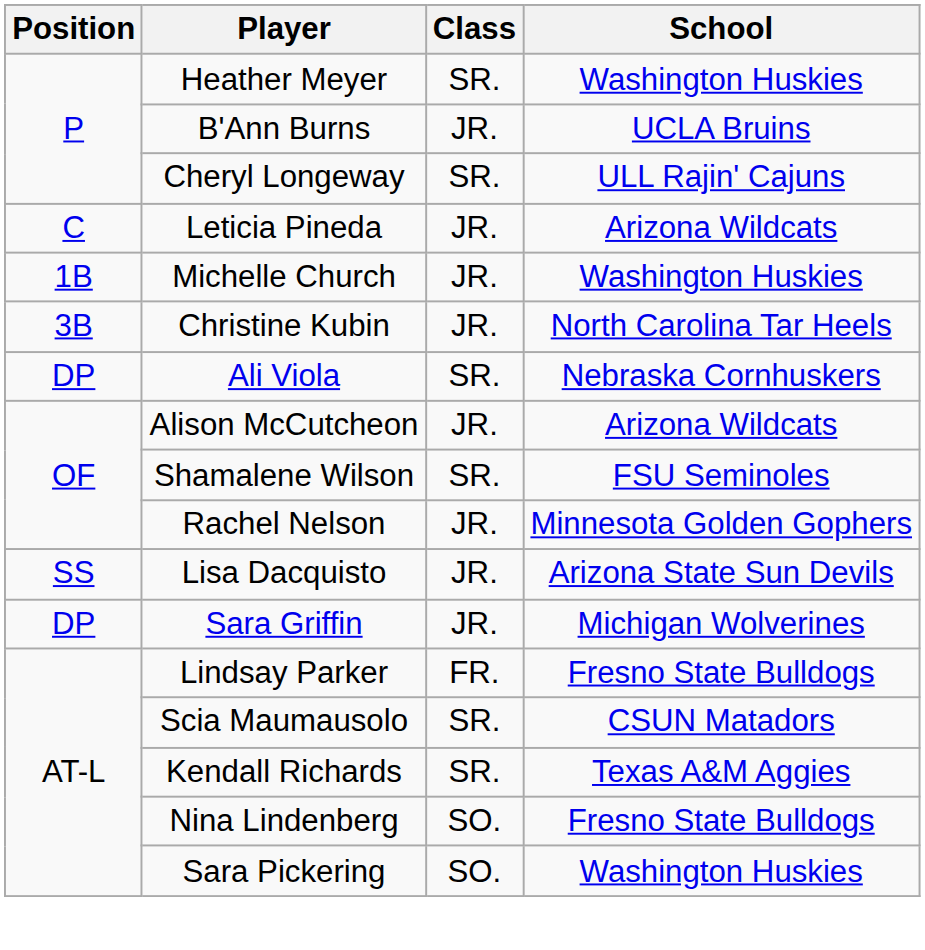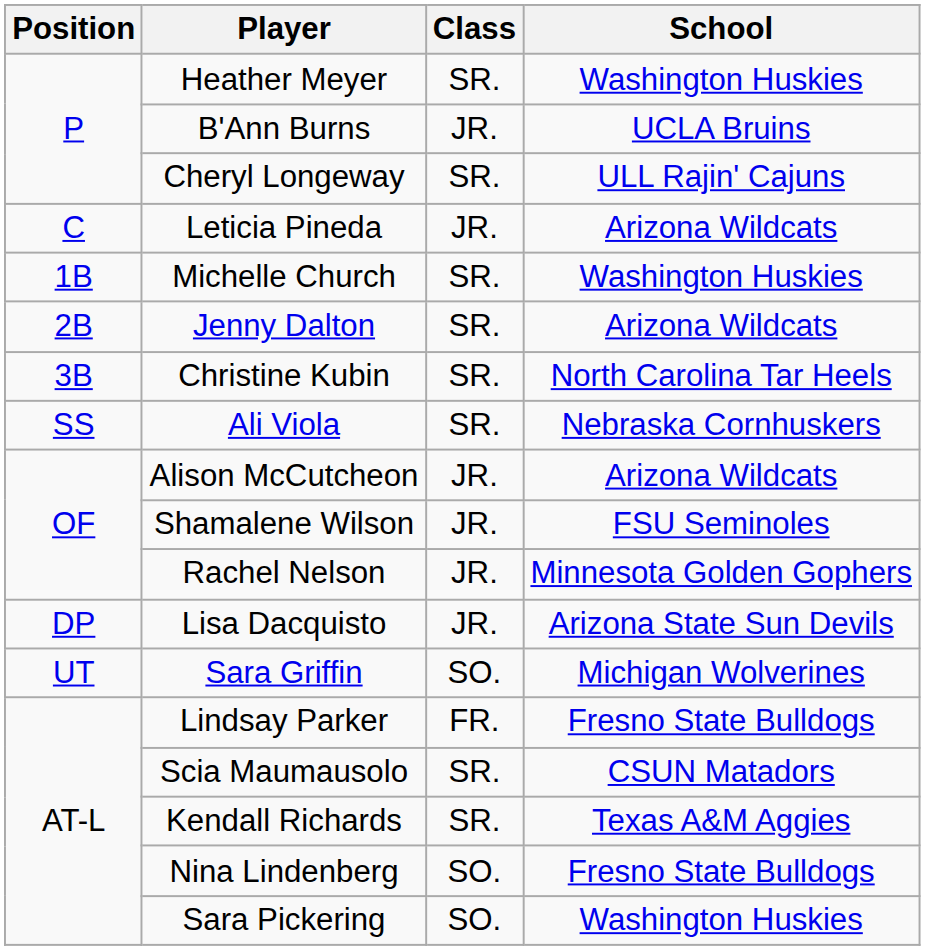 <table class="wikitable">
 <tr>
 <th>Position</th>
 <th>Player</th>
 <th>Class</th>
 <th>School</th>
 </tr>
 <tr align=center>
 <td rowspan=3><a href='#'>P</a></td>
 <td>Heather Meyer</td>
 <td>SR.</td>
 <td><a href='#'>Washington Huskies</a></td>
 </tr>
 <tr align=center>
 <td>B'Ann Burns</td>
 <td>JR.</td>
 <td><a href='#'>UCLA Bruins</a></td>
 </tr>
 <tr align=center>
 <td>Cheryl Longeway</td>
 <td>SR.</td>
 <td><a href='#'>ULL Rajin' Cajuns</a></td>
 </tr>
 <tr align=center>
 <td rowspan=1><a href='#'>C</a></td>
 <td>Leticia Pineda</td>
 <td>JR.</td>
 <td><a href='#'>Arizona Wildcats</a></td>
 </tr>
 <tr align=center>
 <td rowspan=1><a href='#'>1B</a></td>
 <td>Michelle Church</td>
-<td>JR.</td>
+<td>SR.</td>
 <td><a href='#'>Washington Huskies</a></td>
+</tr>
+<tr align=center>
+<td rowspan=1><a href='#'>2B</a></td>
+<td><a href='#'>Jenny Dalton</a></td>
+<td>SR.</td>
+<td><a href='#'>Arizona Wildcats</a></td>
 </tr>
 <tr align=center>
 <td rowspan=1><a href='#'>3B</a></td>
 <td>Christine Kubin</td>
-<td>JR.</td>
+<td>SR.</td>
 <td><a href='#'>North Carolina Tar Heels</a></td>
 </tr>
 <tr align=center>
-<td rowspan=1><a href='#'>DP</a></td>
+<td rowspan=1><a href='#'>SS</a></td>
 <td><a href='#'>Ali Viola</a></td>
 <td>SR.</td>
 <td><a href='#'>Nebraska Cornhuskers</a></td>
 </tr>
 <tr align=center>
 <td rowspan=3><a href='#'>OF</a></td>
 <td>Alison McCutcheon</td>
 <td>JR.</td>
 <td><a href='#'>Arizona Wildcats</a></td>
 </tr>
 <tr align=center>
 <td>Shamalene Wilson</td>
-<td>SR.</td>
+<td>JR.</td>
 <td><a href='#'>FSU Seminoles</a></td>
 </tr>
 <tr align=center>
 <td>Rachel Nelson</td>
 <td>JR.</td>
 <td><a href='#'>Minnesota Golden Gophers</a></td>
 </tr>
 <tr align=center>
-<td rowspan=1><a href='#'>SS</a></td>
+<td rowspan=1><a href='#'>DP</a></td>
 <td>Lisa Dacquisto</td>
 <td>JR.</td>
 <td><a href='#'>Arizona State Sun Devils</a></td>
 </tr>
 <tr align=center>
-<td rowspan=1><a href='#'>DP</a></td>
+<td rowspan=1><a href='#'>UT</a></td>
 <td><a href='#'>Sara Griffin</a></td>
-<td>JR.</td>
+<td>SO.</td>
 <td><a href='#'>Michigan Wolverines</a></td>
 </tr>
 <tr align=center>
 <td rowspan=5>AT-L</td>
 <td>Lindsay Parker</td>
 <td>FR.</td>
 <td><a href='#'>Fresno State Bulldogs</a></td>
 </tr>
 <tr align=center>
 <td>Scia Maumausolo</td>
 <td>SR.</td>
 <td><a href='#'>CSUN Matadors</a></td>
 </tr>
 <tr align=center>
 <td>Kendall Richards</td>
 <td>SR.</td>
 <td><a href='#'>Texas A&M Aggies</a></td>
 </tr>
 <tr align=center>
 <td>Nina Lindenberg</td>
 <td>SO.</td>
 <td><a href='#'>Fresno State Bulldogs</a></td>
 </tr>
 <tr align=center>
 <td>Sara Pickering</td>
 <td>SO.</td>
 <td><a href='#'>Washington Huskies</a></td>
 </tr>
 </table>
